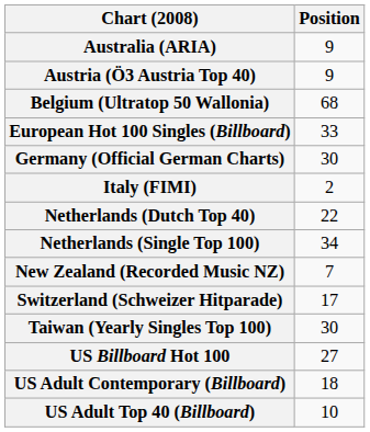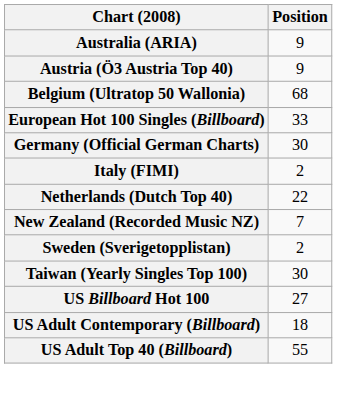 <table class="wikitable sortable plainrowheaders" style="text-align:center">
 <tr>
 <th scope="col">Chart (2008)</th>
 <th scope="col">Position</th>
 </tr>
 <tr>
 <th scope="row">Australia (ARIA)</th>
 <td>9</td>
 </tr>
 <tr>
 <th scope="row">Austria (Ö3 Austria Top 40)</th>
 <td>9</td>
 </tr>
 <tr>
 <th scope="row">Belgium (Ultratop 50 Wallonia)</th>
 <td>68</td>
 </tr>
 <tr>
 <th scope="row">European Hot 100 Singles (<em>Billboard</em>)</th>
 <td>33</td>
 </tr>
 <tr>
 <th scope="row">Germany (Official German Charts)</th>
 <td>30</td>
 </tr>
 <tr>
 <th scope="row">Italy (FIMI)</th>
 <td>2</td>
 </tr>
 <tr>
 <th scope="row">Netherlands (Dutch Top 40)</th>
 <td>22</td>
 </tr>
 <tr>
-<th scope="row">Netherlands (Single Top 100)</th>
-<td>34</td>
-</tr>
-<tr>
 <th scope="row">New Zealand (Recorded Music NZ)</th>
 <td>7</td>
 </tr>
 <tr>
-<th scope="row">Switzerland (Schweizer Hitparade)</th>
-<td>17</td>
+<th scope="row">Sweden (Sverigetopplistan)</th>
+<td>2</td>
 </tr>
 <tr>
 <th scope="row">Taiwan (Yearly Singles Top 100)</th>
 <td>30</td>
 </tr>
 <tr>
 <th scope="row">US <em>Billboard</em> Hot 100</th>
 <td>27</td>
 </tr>
 <tr>
 <th scope="row">US Adult Contemporary (<em>Billboard</em>)</th>
 <td>18</td>
 </tr>
 <tr>
 <th scope="row">US Adult Top 40 (<em>Billboard</em>)</th>
-<td>10</td>
+<td>55</td>
 </tr>
 </table>
